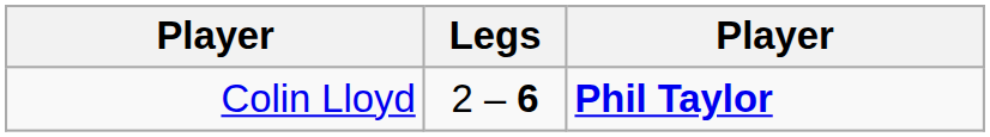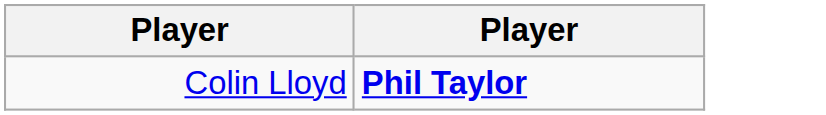 <table class=wikitable style="text-align:center">
 <tr>
 <th width=163>Player</th>
-<th width=50>Legs</th>
 <th width=163>Player</th>
 </tr>
 <tr align=left>
 <td align=right><a href='#'>Colin Lloyd</a> </td>
-<td align=center>2 – <strong>6</strong></td>
 <td> <strong><a href='#'>Phil Taylor</a></strong></td>
 </tr>
 </table>
